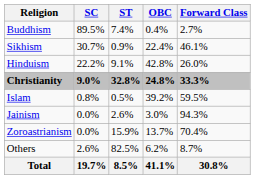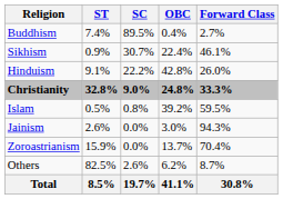 <table class="wikitable sortable">
 <tr>
 <th>Religion</th>
+<th><a href='#'>ST</a></th>
 <th><a href='#'>SC</a></th>
-<th><a href='#'>ST</a></th>
 <th><a href='#'>OBC</a></th>
 <th><a href='#'>Forward Class</a></th>
 </tr>
 <tr>
 <td><a href='#'>Buddhism</a></td>
+<td>7.4%</td>
 <td>89.5%</td>
-<td>7.4%</td>
 <td>0.4%</td>
 <td>2.7%</td>
 </tr>
 <tr>
 <td><a href='#'>Sikhism</a></td>
+<td>0.9%</td>
 <td>30.7%</td>
-<td>0.9%</td>
 <td>22.4%</td>
 <td>46.1%</td>
 </tr>
 <tr>
 <td><a href='#'>Hinduism</a></td>
+<td>9.1%</td>
 <td>22.2%</td>
-<td>9.1%</td>
 <td>42.8%</td>
 <td>26.0%</td>
 </tr>
 <tr>
 <td style="background:silver"><strong>Christianity</strong></td>
+<td style="background:silver"><strong>32.8%</strong></td>
 <td style="background:silver"><strong>9.0%</strong></td>
-<td style="background:silver"><strong>32.8%</strong></td>
 <td style="background:silver"><strong>24.8%</strong></td>
 <td style="background:silver"><strong>33.3%</strong></td>
 </tr>
 <tr>
 <td><a href='#'>Islam</a></td>
+<td>0.5%</td>
 <td>0.8%</td>
-<td>0.5%</td>
 <td>39.2%</td>
 <td>59.5%</td>
 </tr>
 <tr>
 <td><a href='#'>Jainism</a></td>
+<td>2.6%</td>
 <td>0.0%</td>
-<td>2.6%</td>
 <td>3.0%</td>
 <td>94.3%</td>
 </tr>
 <tr>
 <td><a href='#'>Zoroastrianism</a></td>
+<td>15.9%</td>
 <td>0.0%</td>
-<td>15.9%</td>
 <td>13.7%</td>
 <td>70.4%</td>
 </tr>
 <tr>
 <td>Others</td>
+<td>82.5%</td>
 <td>2.6%</td>
-<td>82.5%</td>
 <td>6.2%</td>
 <td>8.7%</td>
 </tr>
 <tr>
 <th>Total</th>
+<th>8.5%</th>
 <th>19.7%</th>
-<th>8.5%</th>
 <th>41.1%</th>
 <th>30.8%</th>
 </tr>
 </table>
